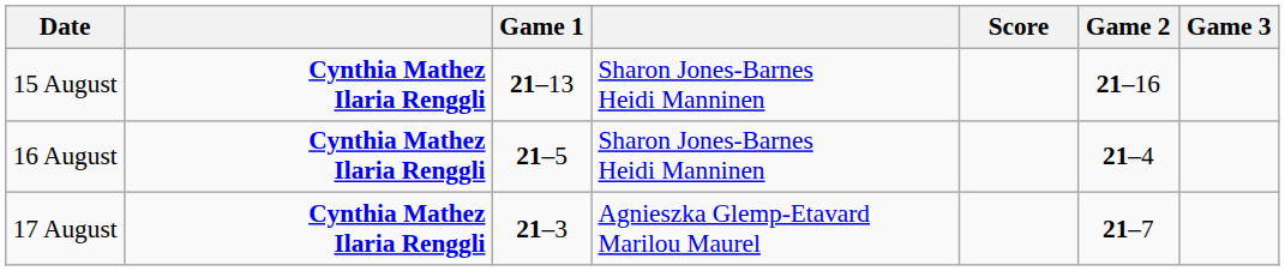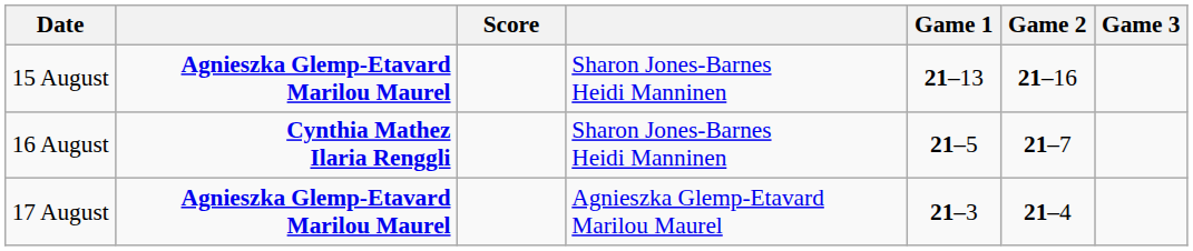 <table class="wikitable" style="text-align: center; font-size:90% ">
 <tr>
 <th width="60">Date</th>
 <th align="right" width="200"></th>
+<th width="60">Score</th>
+<th align="left" width="200"></th>
 <th width="50">Game 1</th>
-<th align="left" width="200"></th>
-<th width="60">Score</th>
 <th width="50">Game 2</th>
 <th width="50">Game 3</th>
 </tr>
 <tr>
 <td>15 August</td>
-<td align="right"><strong><a href='#'>Cynthia Mathez</a> <br><a href='#'>Ilaria Renggli</a> </strong></td>
+<td align="right"><strong><a href='#'>Agnieszka Glemp-Etavard</a> <br><a href='#'>Marilou Maurel</a> </strong></td>
+<td align="center"></td>
+<td align="left"> <a href='#'>Sharon Jones-Barnes</a><br> <a href='#'>Heidi Manninen</a></td>
 <td><strong>21</strong>–13</td>
-<td align="left"> <a href='#'>Sharon Jones-Barnes</a><br> <a href='#'>Heidi Manninen</a></td>
-<td align="center"></td>
 <td><strong>21</strong>–16</td>
 <td></td>
 </tr>
 <tr>
 <td>16 August</td>
 <td align="right"><strong><a href='#'>Cynthia Mathez</a> <br><a href='#'>Ilaria Renggli</a> </strong></td>
+<td align="center"></td>
+<td align="left"> <a href='#'>Sharon Jones-Barnes</a><br> <a href='#'>Heidi Manninen</a></td>
 <td><strong>21</strong>–5</td>
-<td align="left"> <a href='#'>Sharon Jones-Barnes</a><br> <a href='#'>Heidi Manninen</a></td>
-<td align="center"></td>
-<td><strong>21</strong>–4</td>
+<td><strong>21</strong>–7</td>
 <td></td>
 </tr>
 <tr>
 <td>17 August</td>
-<td align="right"><strong><a href='#'>Cynthia Mathez</a> <br><a href='#'>Ilaria Renggli</a> </strong></td>
+<td align="right"><strong><a href='#'>Agnieszka Glemp-Etavard</a> <br><a href='#'>Marilou Maurel</a> </strong></td>
+<td align="center"></td>
+<td align="left"> <a href='#'>Agnieszka Glemp-Etavard</a><br> <a href='#'>Marilou Maurel</a></td>
 <td><strong>21</strong>–3</td>
-<td align="left"> <a href='#'>Agnieszka Glemp-Etavard</a><br> <a href='#'>Marilou Maurel</a></td>
-<td align="center"></td>
-<td><strong>21</strong>–7</td>
+<td><strong>21</strong>–4</td>
 <td></td>
 </tr>
 </table>
